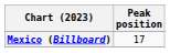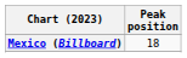 <table class="wikitable sortable plainrowheaders" style="text-align:center">
 <tr>
 <th scope="col">Chart (2023)</th>
 <th scope="col">Peak<br>position</th>
 </tr>
 <tr>
 </tr>
 <tr>
 <th scope="row"><a href='#'>Mexico</a> (<a href='#'><em>Billboard</em></a>)</th>
-<td>17</td>
+<td>18</td>
 </tr>
 <tr>
 </tr>
 <tr>
 </tr>
 </table>
